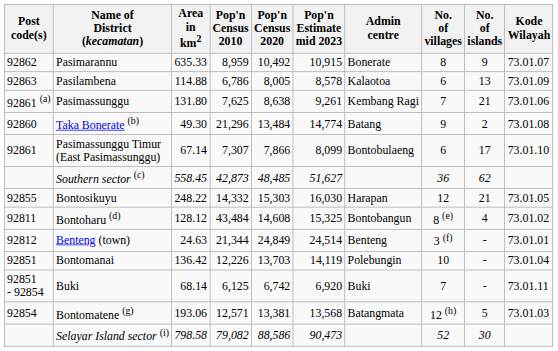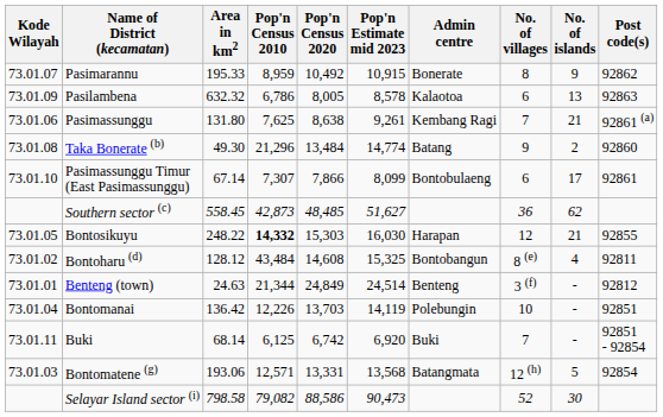 <table class="sortable wikitable">
 <tr>
-<th>Post<br>code(s)</th>
+<th>Kode <br>Wilayah</th>
 <th>Name of<br>District<br>(<em>kecamatan</em>)</th>
 <th>Area<br>in <br>km<sup>2</sup></th>
 <th>Pop'n<br>Census<br>2010</th>
 <th>Pop'n<br>Census<br>2020</th>
 <th>Pop'n<br>Estimate<br>mid 2023</th>
 <th>Admin<br> centre</th>
 <th>No.<br>of<br>villages</th>
 <th>No.<br>of<br>islands</th>
-<th>Kode <br>Wilayah</th>
+<th>Post<br>code(s)</th>
 </tr>
 <tr>
-<td>92862</td>
+<td>73.01.07</td>
 <td>Pasimarannu</td>
-<td align="right">635.33</td>
+<td align="right">195.33</td>
 <td align="right">8,959</td>
 <td align="right">10,492</td>
 <td align="right">10,915</td>
 <td>Bonerate</td>
 <td align="center">8</td>
 <td align="center">9</td>
-<td>73.01.07</td>
+<td>92862</td>
 </tr>
 <tr>
-<td>92863</td>
+<td>73.01.09</td>
 <td>Pasilambena</td>
-<td align="right">114.88</td>
+<td align="right">632.32</td>
 <td align="right">6,786</td>
 <td align="right">8,005</td>
 <td align="right">8,578</td>
 <td>Kalaotoa</td>
 <td align="center">6</td>
 <td align="center">13</td>
-<td>73.01.09</td>
+<td>92863</td>
 </tr>
 <tr>
-<td>92861 <sup>(a)</sup></td>
+<td>73.01.06</td>
 <td>Pasimassunggu</td>
 <td align="right">131.80</td>
 <td align="right">7,625</td>
 <td align="right">8,638</td>
 <td align="right">9,261</td>
 <td>Kembang Ragi</td>
 <td align="center">7</td>
 <td align="center">21</td>
-<td>73.01.06</td>
+<td>92861 <sup>(a)</sup></td>
 </tr>
 <tr>
-<td>92860</td>
+<td>73.01.08</td>
 <td><a href='#'>Taka Bonerate</a> <sup>(b)</sup></td>
 <td align="right">49.30</td>
 <td align="right">21,296</td>
 <td align="right">13,484</td>
 <td align="right">14,774</td>
 <td>Batang</td>
 <td align="center">9</td>
 <td align="center">2</td>
-<td>73.01.08</td>
+<td>92860</td>
 </tr>
 <tr>
-<td>92861</td>
+<td>73.01.10</td>
 <td>Pasimassunggu Timur <br>(East Pasimassunggu)</td>
 <td align="right">67.14</td>
 <td align="right">7,307</td>
 <td align="right">7,866</td>
 <td align="right">8,099</td>
 <td>Bontobulaeng</td>
 <td align="center">6</td>
 <td align="center">17</td>
-<td>73.01.10</td>
+<td>92861</td>
 </tr>
 <tr>
 <td></td>
 <td><em>Southern sector</em> <sup>(c)</sup></td>
 <td align="right"><em>558.45</em></td>
 <td align="right"><em>42,873</em></td>
 <td align="right"><em>48,485</em></td>
 <td align="right"><em>51,627</em></td>
 <td></td>
 <td align="center"><em>36</em></td>
 <td align="center"><em>62</em></td>
 <td></td>
 </tr>
 <tr>
-<td>92855</td>
+<td>73.01.05</td>
 <td>Bontosikuyu</td>
 <td align="right">248.22</td>
-<td align="right">14,332</td>
+<td align="right"><strong>14,332</strong></td>
 <td align="right">15,303</td>
 <td align="right">16,030</td>
 <td>Harapan</td>
 <td align="center">12</td>
 <td align="center">21</td>
-<td>73.01.05</td>
+<td>92855</td>
 </tr>
 <tr>
-<td>92811</td>
+<td>73.01.02</td>
 <td>Bontoharu <sup>(d)</sup></td>
 <td align="right">128.12</td>
 <td align="right">43,484</td>
 <td align="right">14,608</td>
 <td align="right">15,325</td>
 <td>Bontobangun</td>
 <td align="center">8 <sup>(e)</sup></td>
 <td align="center">4</td>
-<td>73.01.02</td>
+<td>92811</td>
 </tr>
 <tr>
-<td>92812</td>
+<td>73.01.01</td>
 <td><a href='#'>Benteng</a> (town)</td>
 <td align="right">24.63</td>
 <td align="right">21,344</td>
 <td align="right">24,849</td>
 <td align="right">24,514</td>
 <td>Benteng</td>
 <td align="center">3 <sup>(f)</sup></td>
 <td align="center">-</td>
-<td>73.01.01</td>
+<td>92812</td>
 </tr>
 <tr>
-<td>92851</td>
+<td>73.01.04</td>
 <td>Bontomanai</td>
 <td align="right">136.42</td>
 <td align="right">12,226</td>
 <td align="right">13,703</td>
 <td align="right">14,119</td>
 <td>Polebungin</td>
 <td align="center">10</td>
 <td align="center">-</td>
-<td>73.01.04</td>
+<td>92851</td>
 </tr>
 <tr>
-<td>92851 <br>- 92854</td>
+<td>73.01.11</td>
 <td>Buki</td>
 <td align="right">68.14</td>
 <td align="right">6,125</td>
 <td align="right">6,742</td>
 <td align="right">6,920</td>
 <td>Buki</td>
 <td align="center">7</td>
 <td align="center">-</td>
-<td>73.01.11</td>
+<td>92851 <br>- 92854</td>
 </tr>
 <tr>
-<td>92854</td>
+<td>73.01.03</td>
 <td>Bontomatene <sup>(g)</sup></td>
 <td align="right">193.06</td>
 <td align="right">12,571</td>
-<td align="right">13,381</td>
+<td align="right">13,331</td>
 <td align="right">13,568</td>
 <td>Batangmata</td>
 <td align="center">12 <sup>(h)</sup></td>
 <td align="center">5</td>
-<td>73.01.03</td>
+<td>92854</td>
 </tr>
 <tr>
 <td></td>
 <td><em>Selayar Island sector</em> <sup>(i)</sup></td>
 <td align="right"><em>798.58</em></td>
 <td align="right"><em>79,082</em></td>
 <td align="right"><em>88,586</em></td>
 <td align="right"><em>90,473</em></td>
 <td></td>
 <td align="center"><em>52</em></td>
 <td align="center"><em>30</em></td>
 <td></td>
 </tr>
 </table>
